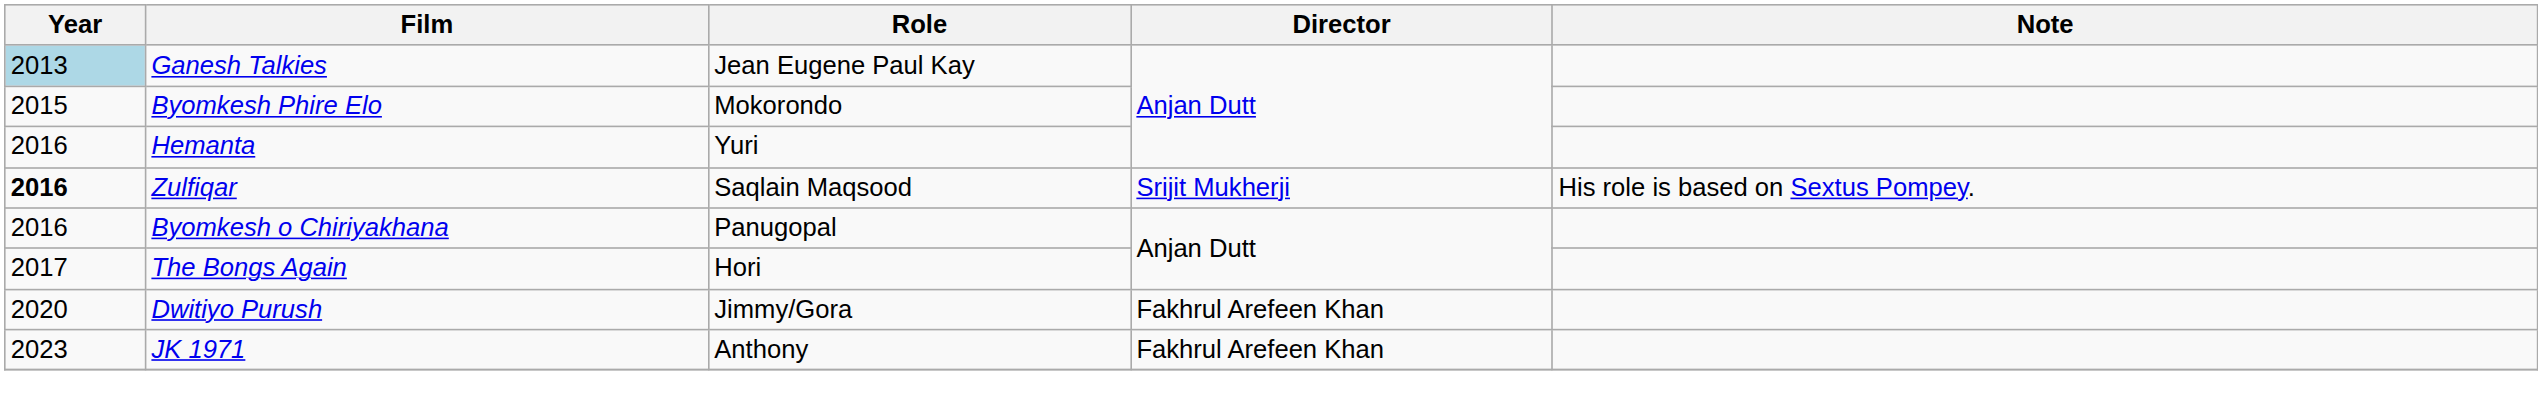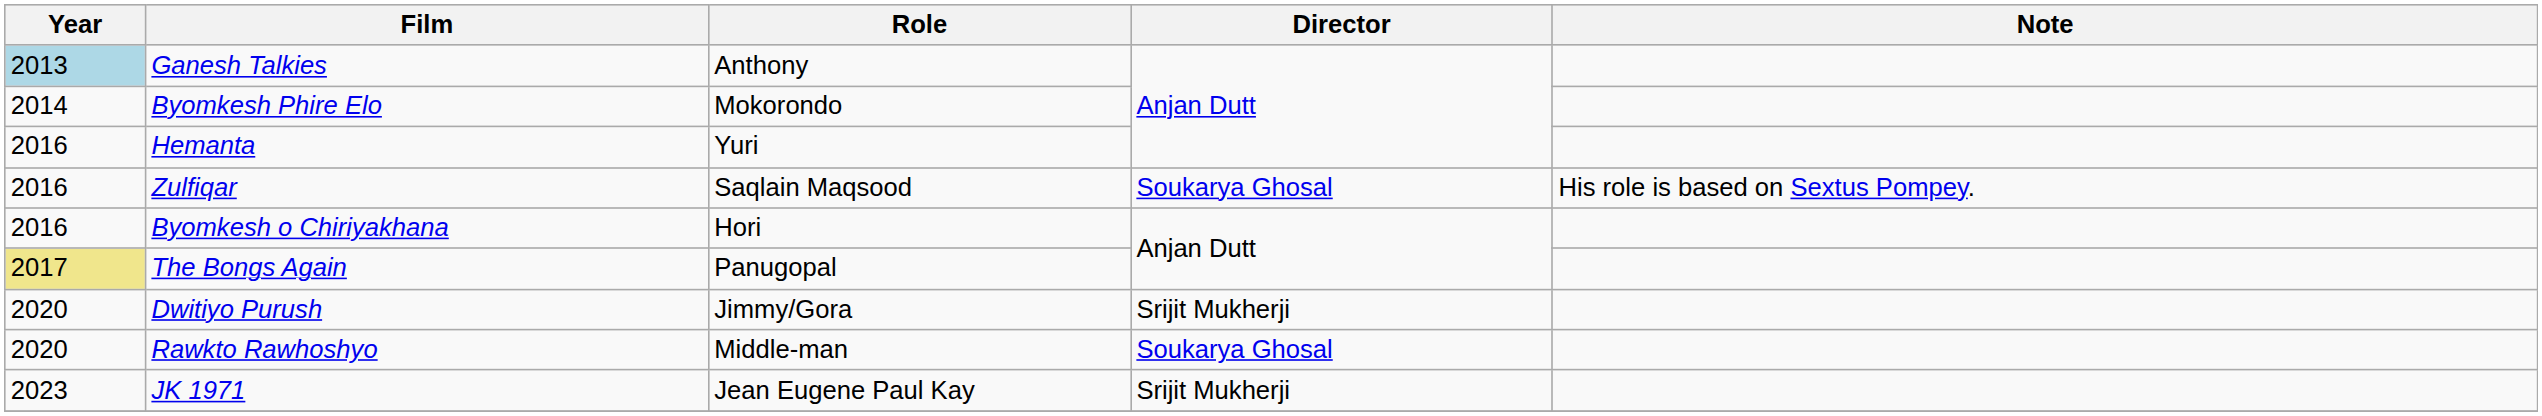 <table class="wikitable" width="100%">
 <tr>
 <th style="width:5%;">Year</th>
 <th style="width:20%;">Film</th>
 <th style="width:15%;">Role</th>
 <th style="width:15%;">Director</th>
 <th style="width:35%;">Note</th>
 </tr>
 <tr>
 <td style="background: lightblue;">2013</td>
 <td><em><a href='#'>Ganesh Talkies</a></em></td>
-<td>Jean Eugene Paul Kay</td>
+<td>Anthony</td>
 <td rowspan="3"><a href='#'>Anjan Dutt</a></td>
 <td></td>
 </tr>
 <tr>
-<td>2015</td>
+<td>2014</td>
 <td><em><a href='#'>Byomkesh Phire Elo</a></em></td>
 <td>Mokorondo</td>
 <td></td>
 </tr>
 <tr>
 <td>2016</td>
 <td><em><a href='#'>Hemanta</a></em></td>
 <td>Yuri</td>
 <td></td>
 </tr>
 <tr>
-<td><strong>2016</strong></td>
+<td>2016</td>
 <td><em><a href='#'>Zulfiqar</a></em></td>
 <td>Saqlain Maqsood</td>
-<td><a href='#'>Srijit Mukherji</a></td>
+<td><a href='#'>Soukarya Ghosal</a></td>
 <td>His role is based on <a href='#'>Sextus Pompey</a>.</td>
 </tr>
 <tr>
 <td>2016</td>
 <td><em><a href='#'>Byomkesh o Chiriyakhana</a></em></td>
-<td>Panugopal</td>
+<td>Hori</td>
 <td rowspan="2">Anjan Dutt</td>
 <td></td>
 </tr>
 <tr>
-<td>2017</td>
+<td style="background: khaki;">2017</td>
 <td><em><a href='#'>The Bongs Again</a></em></td>
-<td>Hori</td>
+<td>Panugopal</td>
 <td></td>
 </tr>
 <tr>
 <td>2020</td>
 <td><em><a href='#'>Dwitiyo Purush</a></em></td>
 <td>Jimmy/Gora</td>
-<td>Fakhrul Arefeen Khan</td>
+<td>Srijit Mukherji</td>
+<td></td>
+</tr>
+<tr>
+<td>2020</td>
+<td><em><a href='#'>Rawkto Rawhoshyo</a></em></td>
+<td>Middle-man</td>
+<td><a href='#'>Soukarya Ghosal</a></td>
 <td></td>
 </tr>
 <tr>
 <td>2023</td>
 <td><em><a href='#'>JK 1971</a></em></td>
-<td>Anthony</td>
-<td>Fakhrul Arefeen Khan</td>
+<td>Jean Eugene Paul Kay</td>
+<td>Srijit Mukherji</td>
 <td></td>
 </tr>
 <tr>
 </tr>
 </table>
